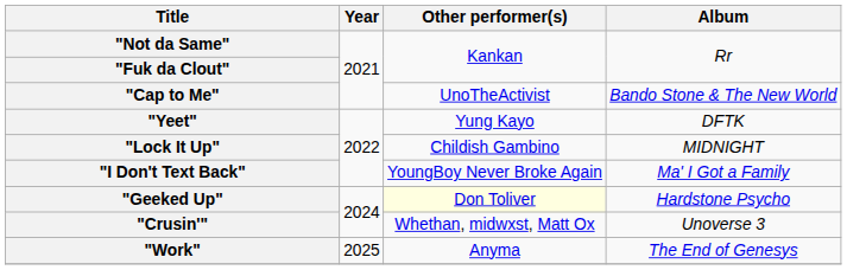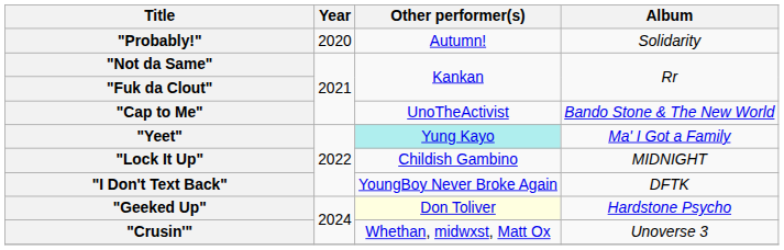 <table class="wikitable plainrowheaders" style="text-align:center;">
 <tr>
 <th scope="col" style="width:20em;">Title</th>
 <th scope="col">Year</th>
 <th scope="col">Other performer(s)</th>
 <th scope="col">Album</th>
+</tr>
+<tr>
+<th scope="row">"Probably!"</th>
+<td>2020</td>
+<td><a href='#'>Autumn!</a></td>
+<td><em>Solidarity</em></td>
 </tr>
 <tr>
 <th scope="row">"Not da Same"</th>
 <td rowspan="3">2021</td>
 <td rowspan="2"><a href='#'>Kankan</a></td>
 <td rowspan="2"><em>Rr</em></td>
 </tr>
 <tr>
 <th scope="row">"Fuk da Clout"</th>
 </tr>
 <tr>
 <th scope="row">"Cap to Me"</th>
 <td><a href='#'>UnoTheActivist</a></td>
 <td><em><a href='#'>Bando Stone & The New World</a></em></td>
 </tr>
 <tr>
 <th scope="row">"Yeet"</th>
 <td rowspan="3">2022</td>
-<td><a href='#'>Yung Kayo</a></td>
-<td><em>DFTK</em></td>
+<td style="background: paleturquoise;"><a href='#'>Yung Kayo</a></td>
+<td><em><a href='#'>Ma' I Got a Family</a></em></td>
 </tr>
 <tr>
 <th scope="row">"Lock It Up"</th>
 <td><a href='#'>Childish Gambino</a></td>
 <td><em>MIDNIGHT</em></td>
 </tr>
 <tr>
 <th scope="row">"I Don't Text Back"</th>
 <td><a href='#'>YoungBoy Never Broke Again</a></td>
-<td><em><a href='#'>Ma' I Got a Family</a></em></td>
+<td><em>DFTK</em></td>
 </tr>
 <tr>
 <th scope="row">"Geeked Up"</th>
 <td rowspan="2">2024</td>
 <td style="background: lightyellow;"><a href='#'>Don Toliver</a></td>
 <td><em><a href='#'>Hardstone Psycho</a></em></td>
 </tr>
 <tr>
 <th scope="row">"Crusin'"</th>
 <td><a href='#'>Whethan</a>, <a href='#'>midwxst</a>, <a href='#'>Matt Ox</a></td>
 <td><em>Unoverse 3</em></td>
 </tr>
 <tr>
-<th scope="row">"Work"</th>
-<td>2025</td>
-<td><a href='#'>Anyma</a></td>
-<td><em><a href='#'>The End of Genesys</a></em></td>
-</tr>
-<tr>
 </tr>
 </table>
